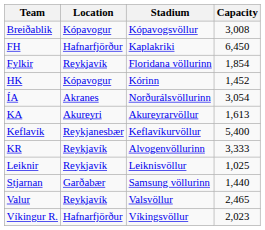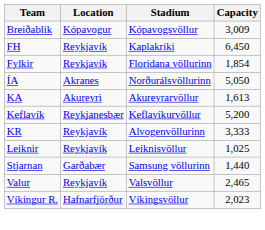 <table class="wikitable sortable">
 <tr>
 <th>Team</th>
 <th>Location</th>
 <th>Stadium</th>
 <th>Capacity</th>
 </tr>
 <tr>
 <td><a href='#'>Breiðablik</a></td>
 <td><a href='#'>Kópavogur</a></td>
 <td><a href='#'>Kópavogsvöllur</a></td>
-<td align="center">3,008</td>
+<td align="center">3,009</td>
 </tr>
 <tr>
 <td><a href='#'>FH</a></td>
-<td><a href='#'>Hafnarfjörður</a></td>
+<td><a href='#'>Reykjavík</a></td>
 <td><a href='#'>Kaplakriki</a></td>
 <td align="center">6,450</td>
 </tr>
 <tr>
 <td><a href='#'>Fylkir</a></td>
 <td><a href='#'>Reykjavík</a></td>
 <td><a href='#'>Floridana völlurinn</a></td>
 <td align="center">1,854</td>
 </tr>
 <tr>
-<td><a href='#'>HK</a></td>
-<td><a href='#'>Kópavogur</a></td>
-<td><a href='#'>Kórinn</a></td>
-<td align="center">1,452</td>
-</tr>
-<tr>
 <td><a href='#'>ÍA</a></td>
 <td><a href='#'>Akranes</a></td>
 <td><a href='#'>Norðurálsvöllurinn</a></td>
-<td align="center">3,054</td>
+<td align="center">5,050</td>
 </tr>
 <tr>
 <td><a href='#'>KA</a></td>
 <td><a href='#'>Akureyri</a></td>
 <td><a href='#'>Akureyrarvöllur</a></td>
 <td align="center">1,613</td>
 </tr>
 <tr>
 <td><a href='#'>Keflavík</a></td>
 <td><a href='#'>Reykjanesbær</a></td>
 <td><a href='#'>Keflavíkurvöllur</a></td>
-<td align="center">5,400</td>
+<td align="center">5,200</td>
 </tr>
 <tr>
 <td><a href='#'>KR</a></td>
 <td><a href='#'>Reykjavík</a></td>
 <td><a href='#'>Alvogenvöllurinn</a></td>
 <td align="center">3,333</td>
 </tr>
 <tr>
 <td><a href='#'>Leiknir</a></td>
 <td><a href='#'>Reykjavík</a></td>
 <td><a href='#'>Leiknisvöllur</a></td>
 <td align=center>1,025</td>
 </tr>
 <tr>
 <td><a href='#'>Stjarnan</a></td>
 <td><a href='#'>Garðabær</a></td>
 <td><a href='#'>Samsung völlurinn</a></td>
 <td align="center">1,440</td>
 </tr>
 <tr>
 <td><a href='#'>Valur</a></td>
 <td><a href='#'>Reykjavík</a></td>
 <td><a href='#'>Valsvöllur</a></td>
 <td align="center">2,465</td>
 </tr>
 <tr>
 <td><a href='#'>Víkingur R.</a></td>
 <td><a href='#'>Hafnarfjörður</a></td>
 <td><a href='#'>Víkingsvöllur</a></td>
 <td align="center">2,023</td>
 </tr>
 </table>
